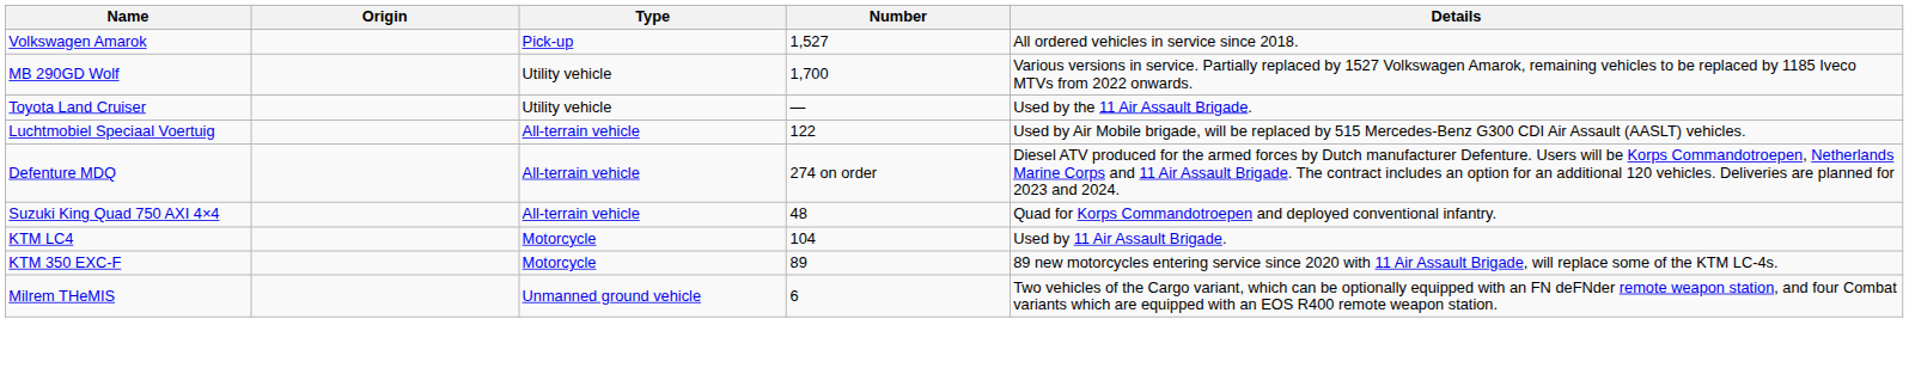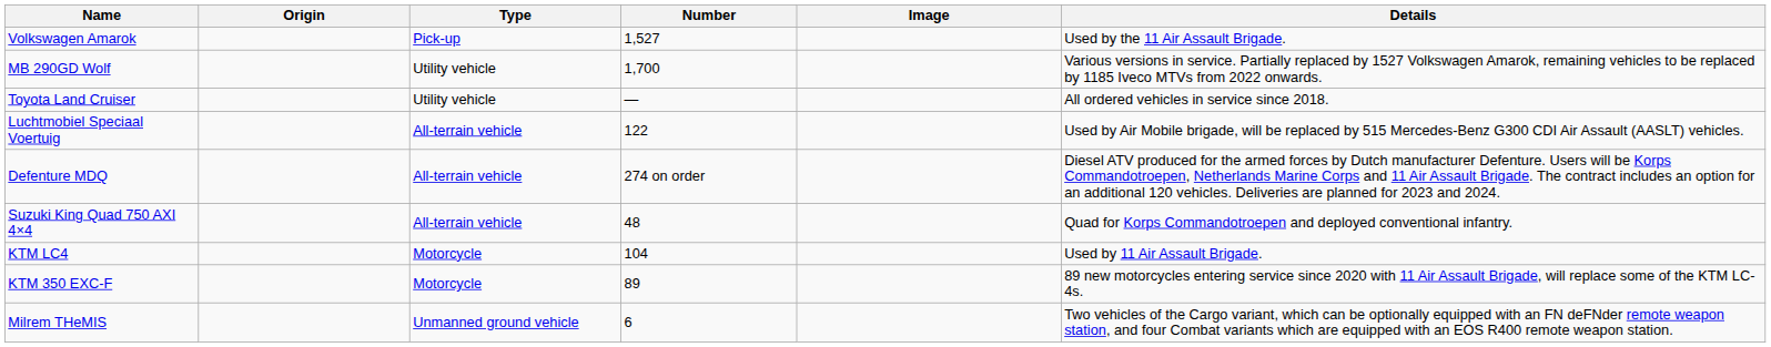 <table class="wikitable" style="margin:auto; width:100%;">
 <tr>
 <th style="text-align: center; width:11%;">Name</th>
 <th style="text-align: center; width:12%;">Origin</th>
 <th style="text-align: center; width:12%;">Type</th>
 <th style="text-align: center; width:10%;">Number</th>
+<th style="text-align: center; width:15%;">Image</th>
 <th style="text-align: center; width:40%;">Details</th>
 </tr>
 <tr>
 <td><a href='#'>Volkswagen Amarok</a></td>
 <td><small></small></td>
 <td><a href='#'>Pick-up</a></td>
 <td>1,527</td>
-<td>All ordered vehicles in service since 2018.</td>
+<td></td>
+<td>Used by the <a href='#'>11 Air Assault Brigade</a>.</td>
 </tr>
 <tr>
 <td><a href='#'>MB 290GD Wolf</a></td>
 <td><small></small><br><small></small></td>
 <td>Utility vehicle</td>
 <td>1,700</td>
+<td></td>
 <td>Various versions in service. Partially replaced by 1527 Volkswagen Amarok, remaining vehicles to be replaced by 1185 Iveco MTVs from 2022 onwards.</td>
 </tr>
 <tr>
 <td><a href='#'>Toyota Land Cruiser</a></td>
 <td><small></small></td>
 <td>Utility vehicle</td>
 <td>—</td>
-<td>Used by the <a href='#'>11 Air Assault Brigade</a>.</td>
+<td></td>
+<td>All ordered vehicles in service since 2018.</td>
 </tr>
 <tr>
 <td><a href='#'>Luchtmobiel Speciaal Voertuig</a></td>
 <td><small></small></td>
 <td><a href='#'>All-terrain vehicle</a></td>
 <td>122</td>
+<td></td>
 <td>Used by Air Mobile brigade, will be replaced by 515 Mercedes-Benz G300 CDI Air Assault (AASLT) vehicles.</td>
 </tr>
 <tr>
 <td><a href='#'>Defenture MDQ</a></td>
 <td><small></small></td>
 <td><a href='#'>All-terrain vehicle</a></td>
 <td>274 on order</td>
+<td></td>
 <td>Diesel ATV produced for the armed forces by Dutch manufacturer Defenture. Users will be <a href='#'>Korps Commandotroepen</a>, <a href='#'>Netherlands Marine Corps</a> and <a href='#'>11 Air Assault Brigade</a>. The contract includes an option for an additional 120 vehicles. Deliveries are planned for 2023 and 2024.</td>
 </tr>
 <tr>
 <td><a href='#'>Suzuki King Quad 750 AXI 4×4</a></td>
 <td><small></small></td>
 <td><a href='#'>All-terrain vehicle</a></td>
 <td>48</td>
+<td></td>
 <td>Quad for <a href='#'>Korps Commandotroepen</a> and deployed conventional infantry.</td>
 </tr>
 <tr>
 <td><a href='#'>KTM LC4</a></td>
 <td><small></small></td>
 <td><a href='#'>Motorcycle</a></td>
 <td>104</td>
+<td></td>
 <td>Used by <a href='#'>11 Air Assault Brigade</a>.</td>
 </tr>
 <tr>
 <td><a href='#'>KTM 350 EXC-F</a></td>
 <td><small></small></td>
 <td><a href='#'>Motorcycle</a></td>
 <td>89</td>
+<td></td>
 <td>89 new motorcycles entering service since 2020 with <a href='#'>11 Air Assault Brigade</a>, will replace some of the KTM LC-4s.</td>
 </tr>
 <tr>
 <td><a href='#'>Milrem THeMIS</a></td>
 <td><small></small></td>
 <td><a href='#'>Unmanned ground vehicle</a></td>
 <td>6</td>
+<td></td>
 <td>Two vehicles of the Cargo variant, which can be optionally equipped with an FN deFNder <a href='#'>remote weapon station</a>, and four Combat variants which are equipped with an EOS R400 remote weapon station.</td>
 </tr>
 </table>
